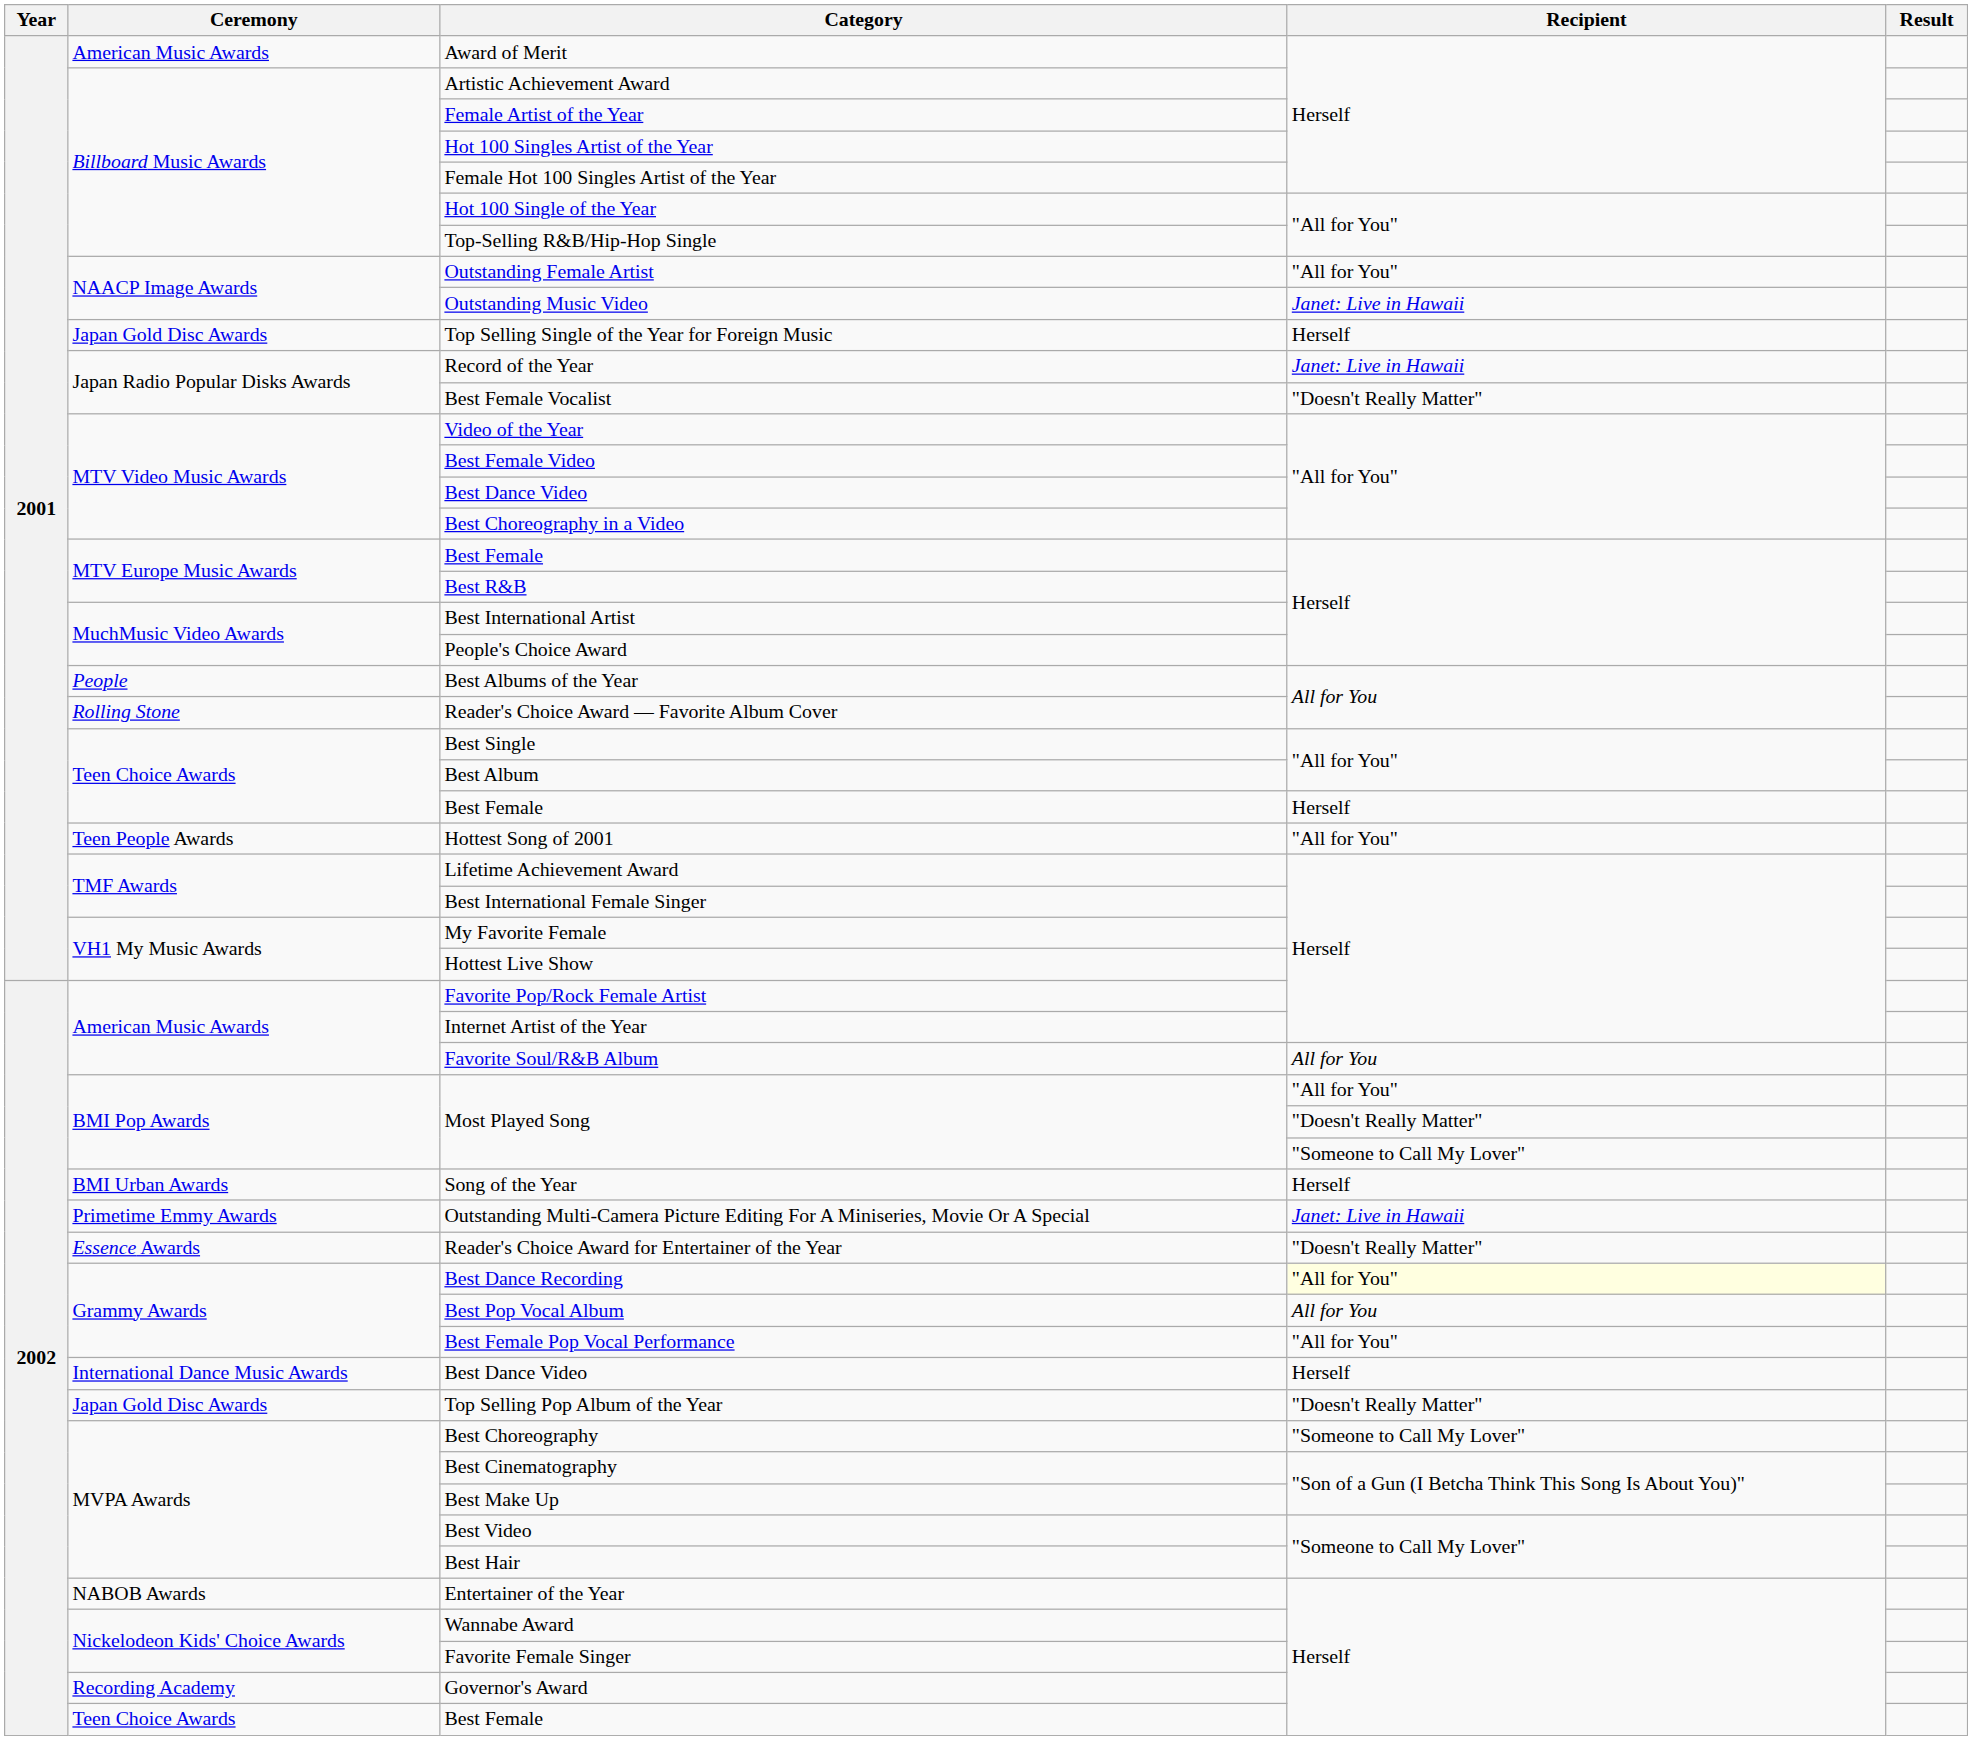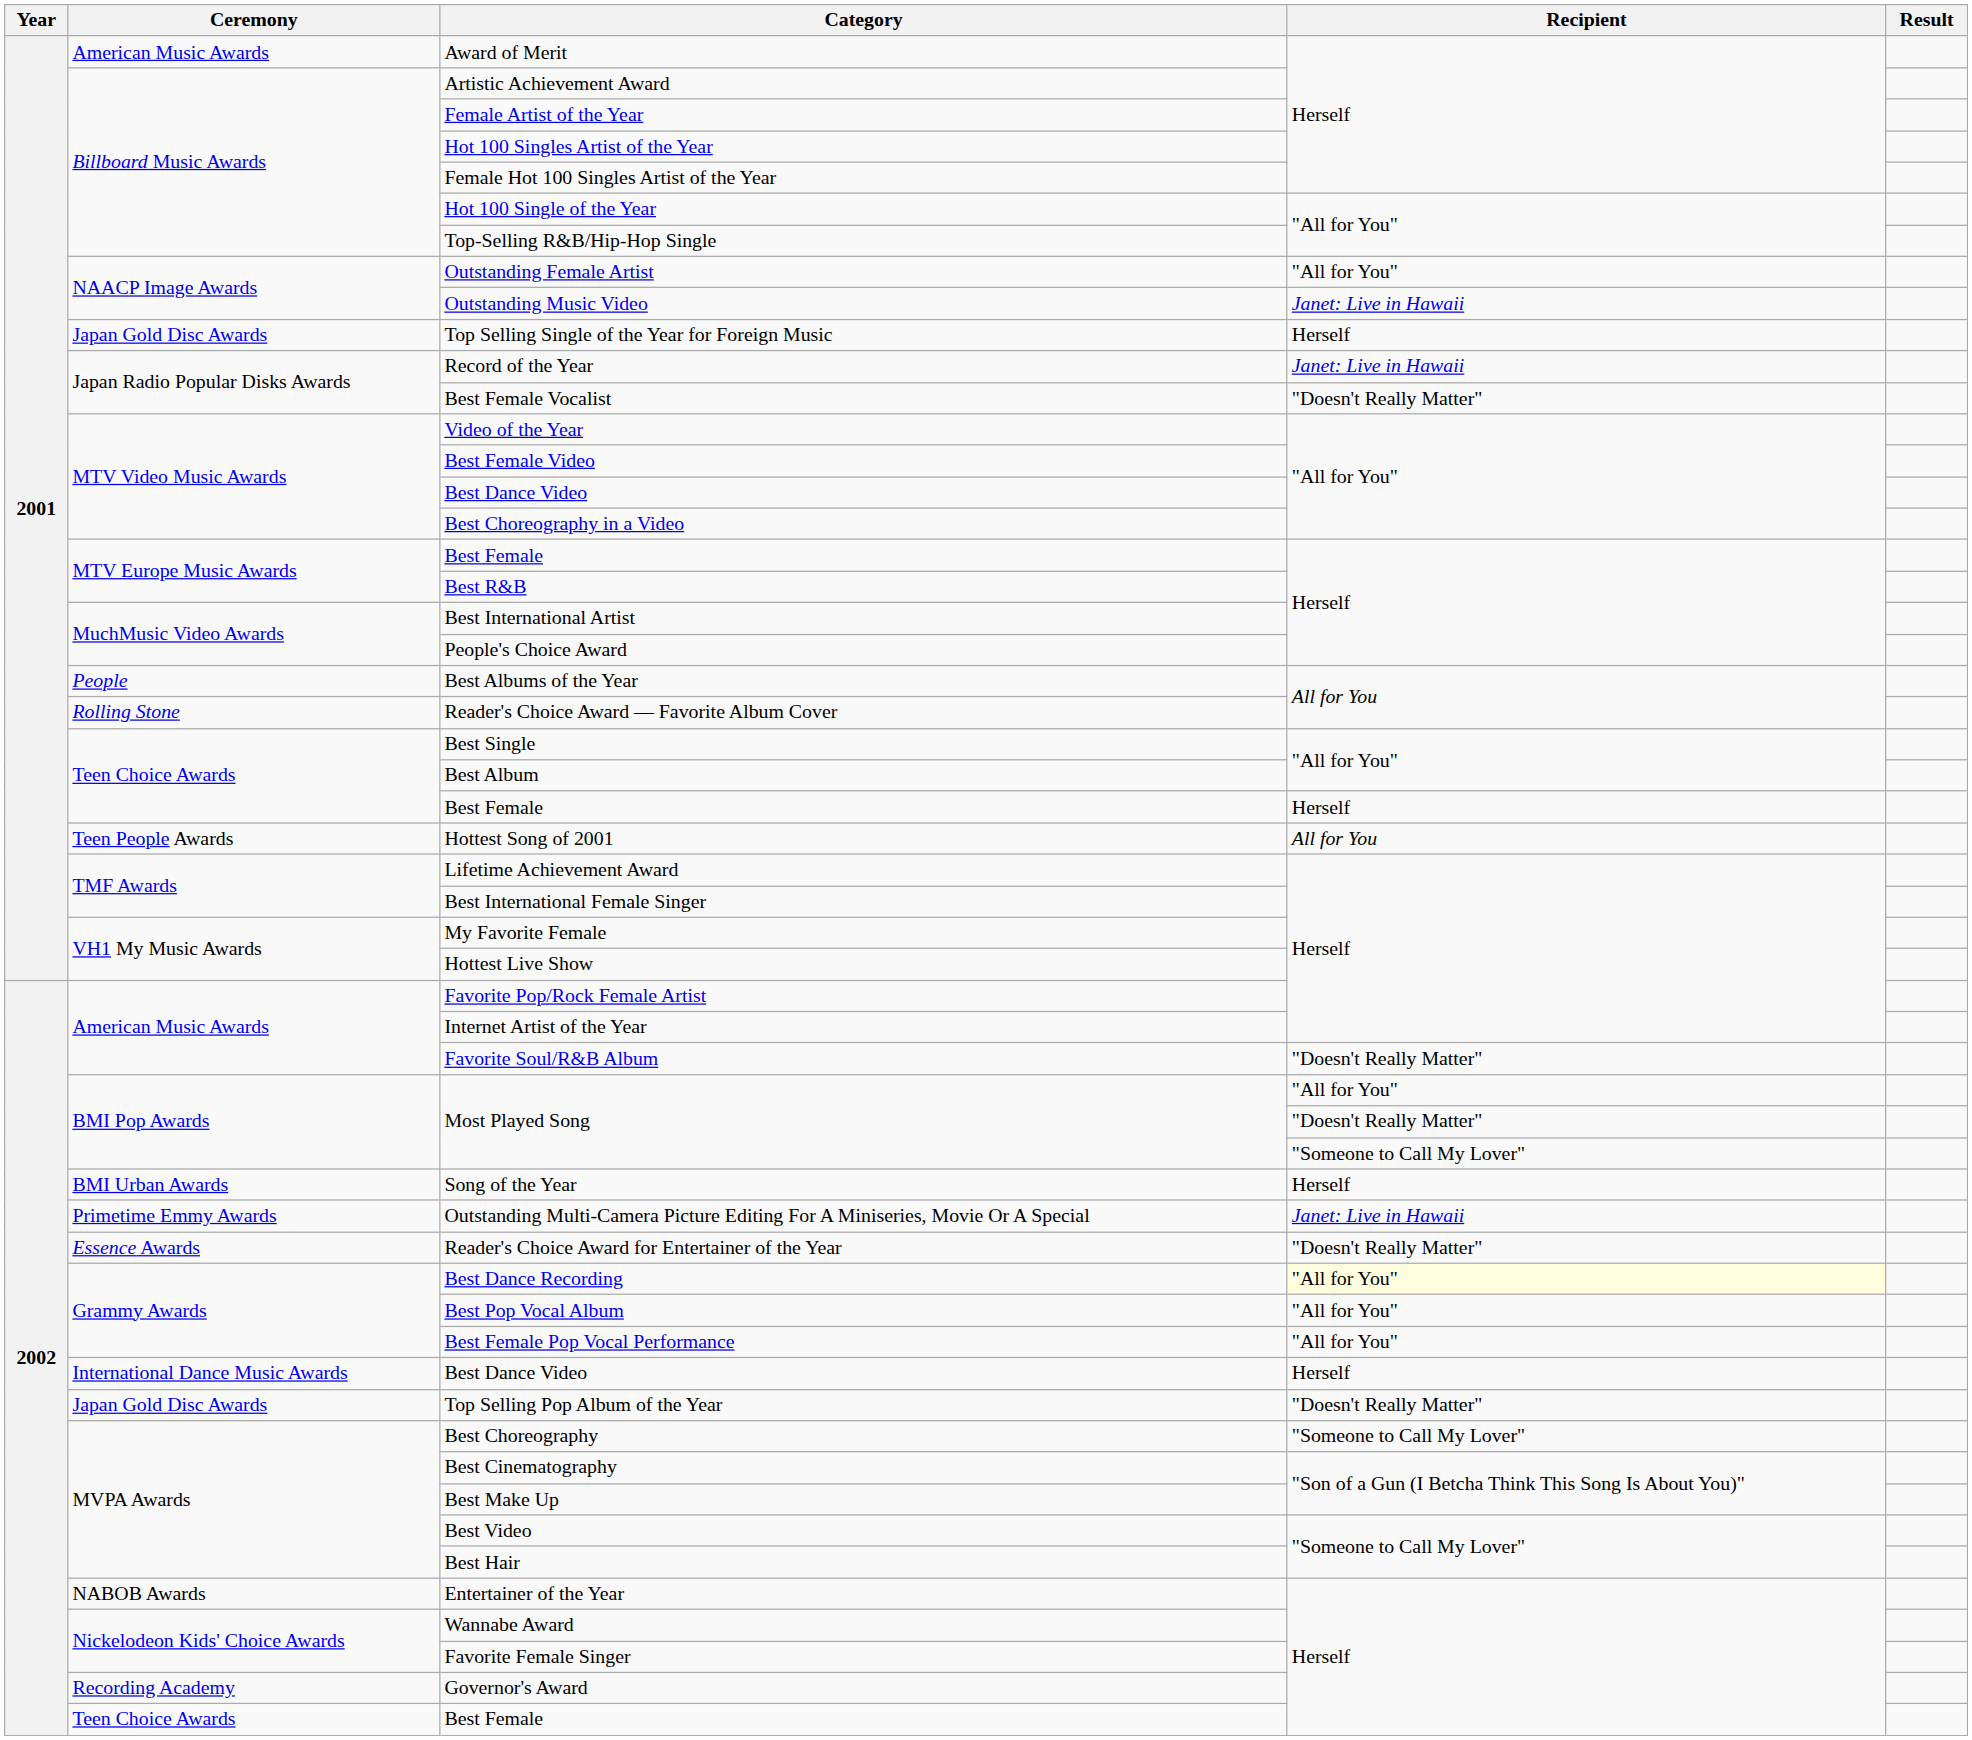 <table class="wikitable sortable plainrowheaders" style="border:none; margin:0; width:100%;">
 <tr>
 <th scope="col">Year</th>
 <th scope="col">Ceremony</th>
 <th scope="col">Category</th>
 <th scope="col">Recipient</th>
 <th scope="col">Result</th>
 </tr>
 <tr>
 <th scope="row" rowspan="30">2001</th>
 <td><a href='#'>American Music Awards</a></td>
 <td>Award of Merit</td>
 <td rowspan="5">Herself</td>
 <td></td>
 </tr>
 <tr>
 <td rowspan="6"><a href='#'><em>Billboard</em> Music Awards</a></td>
 <td>Artistic Achievement Award</td>
 <td></td>
 </tr>
 <tr>
 <td><a href='#'>Female Artist of the Year</a></td>
 <td></td>
 </tr>
 <tr>
 <td><a href='#'>Hot 100 Singles Artist of the Year</a></td>
 <td></td>
 </tr>
 <tr>
 <td>Female Hot 100 Singles Artist of the Year</td>
 <td></td>
 </tr>
 <tr>
 <td><a href='#'>Hot 100 Single of the Year</a></td>
 <td rowspan="2">"All for You"</td>
 <td></td>
 </tr>
 <tr>
 <td>Top-Selling R&B/Hip-Hop Single</td>
 <td></td>
 </tr>
 <tr>
 <td rowspan="2"><a href='#'>NAACP Image Awards</a></td>
 <td><a href='#'>Outstanding Female Artist</a></td>
 <td>"All for You"</td>
 <td></td>
 </tr>
 <tr>
 <td><a href='#'>Outstanding Music Video</a></td>
 <td><em><a href='#'>Janet: Live in Hawaii</a></em></td>
 <td></td>
 </tr>
 <tr>
 <td><a href='#'>Japan Gold Disc Awards</a></td>
 <td>Top Selling Single of the Year for Foreign Music</td>
 <td>Herself</td>
 <td></td>
 </tr>
 <tr>
 <td rowspan="2">Japan Radio Popular Disks Awards</td>
 <td>Record of the Year</td>
 <td><em><a href='#'>Janet: Live in Hawaii</a></em></td>
 <td></td>
 </tr>
 <tr>
 <td>Best Female Vocalist</td>
 <td>"Doesn't Really Matter"</td>
 <td></td>
 </tr>
 <tr>
 <td rowspan="4"><a href='#'>MTV Video Music Awards</a></td>
 <td><a href='#'>Video of the Year</a></td>
 <td rowspan="4">"All for You"</td>
 <td></td>
 </tr>
 <tr>
 <td><a href='#'>Best Female Video</a></td>
 <td></td>
 </tr>
 <tr>
 <td><a href='#'>Best Dance Video</a></td>
 <td></td>
 </tr>
 <tr>
 <td><a href='#'>Best Choreography in a Video</a></td>
 <td></td>
 </tr>
 <tr>
 <td rowspan="2"><a href='#'>MTV Europe Music Awards</a></td>
 <td><a href='#'>Best Female</a></td>
 <td rowspan="4">Herself</td>
 <td></td>
 </tr>
 <tr>
 <td><a href='#'>Best R&B</a></td>
 <td></td>
 </tr>
 <tr>
 <td rowspan="2"><a href='#'>MuchMusic Video Awards</a></td>
 <td>Best International Artist</td>
 <td></td>
 </tr>
 <tr>
 <td>People's Choice Award</td>
 <td></td>
 </tr>
 <tr>
 <td><em><a href='#'>People</a></em></td>
 <td>Best Albums of the Year</td>
 <td rowspan="2"><em>All for You</em></td>
 <td></td>
 </tr>
 <tr>
 <td><em><a href='#'>Rolling Stone</a></em></td>
 <td>Reader's Choice Award — Favorite Album Cover</td>
 <td></td>
 </tr>
 <tr>
 <td rowspan="3"><a href='#'>Teen Choice Awards</a></td>
 <td>Best Single</td>
 <td rowspan="2">"All for You"</td>
 <td></td>
 </tr>
 <tr>
 <td>Best Album</td>
 <td></td>
 </tr>
 <tr>
 <td>Best Female</td>
 <td>Herself</td>
 <td></td>
 </tr>
 <tr>
 <td><a href='#'>Teen People</a> Awards</td>
 <td>Hottest Song of 2001</td>
-<td>"All for You"</td>
+<td><em>All for You</em></td>
 <td></td>
 </tr>
 <tr>
 <td rowspan="2"><a href='#'>TMF Awards</a></td>
 <td>Lifetime Achievement Award</td>
 <td rowspan="6">Herself</td>
 <td></td>
 </tr>
 <tr>
 <td>Best International Female Singer</td>
 <td></td>
 </tr>
 <tr>
 <td rowspan="2"><a href='#'>VH1</a> My Music Awards</td>
 <td>My Favorite Female</td>
 <td></td>
 </tr>
 <tr>
 <td>Hottest Live Show</td>
 <td></td>
 </tr>
 <tr>
 <th scope="row" rowspan="24">2002</th>
 <td rowspan="3"><a href='#'>American Music Awards</a></td>
 <td><a href='#'>Favorite Pop/Rock Female Artist</a></td>
 <td></td>
 </tr>
 <tr>
 <td>Internet Artist of the Year</td>
 <td></td>
 </tr>
 <tr>
 <td><a href='#'>Favorite Soul/R&B Album</a></td>
-<td><em>All for You</em></td>
+<td>"Doesn't Really Matter"</td>
 <td></td>
 </tr>
 <tr>
 <td rowspan="3"><a href='#'>BMI Pop Awards</a></td>
 <td rowspan="3">Most Played Song</td>
 <td>"All for You"</td>
 <td></td>
 </tr>
 <tr>
 <td>"Doesn't Really Matter"</td>
 <td></td>
 </tr>
 <tr>
 <td>"Someone to Call My Lover"</td>
 <td></td>
 </tr>
 <tr>
 <td><a href='#'>BMI Urban Awards</a></td>
 <td>Song of the Year</td>
 <td>Herself</td>
 <td></td>
 </tr>
 <tr>
 <td><a href='#'>Primetime Emmy Awards</a></td>
 <td>Outstanding Multi-Camera Picture Editing For A Miniseries, Movie Or A Special</td>
 <td><em><a href='#'>Janet: Live in Hawaii</a></em></td>
 <td></td>
 </tr>
 <tr>
 <td><a href='#'><em>Essence</em> Awards</a></td>
 <td>Reader's Choice Award for Entertainer of the Year</td>
 <td>"Doesn't Really Matter"</td>
 <td></td>
 </tr>
 <tr>
 <td rowspan="3"><a href='#'>Grammy Awards</a></td>
 <td><a href='#'>Best Dance Recording</a></td>
 <td style="background: lightyellow;">"All for You"</td>
 <td></td>
 </tr>
 <tr>
 <td><a href='#'>Best Pop Vocal Album</a></td>
-<td><em>All for You</em></td>
+<td>"All for You"</td>
 <td></td>
 </tr>
 <tr>
 <td><a href='#'>Best Female Pop Vocal Performance</a></td>
 <td>"All for You"</td>
 <td></td>
 </tr>
 <tr>
 <td><a href='#'>International Dance Music Awards</a></td>
 <td>Best Dance Video</td>
 <td>Herself</td>
 <td></td>
 </tr>
 <tr>
 <td><a href='#'>Japan Gold Disc Awards</a></td>
 <td>Top Selling Pop Album of the Year</td>
 <td>"Doesn't Really Matter"</td>
 <td></td>
 </tr>
 <tr>
 <td rowspan="5">MVPA Awards</td>
 <td>Best Choreography</td>
 <td>"Someone to Call My Lover"</td>
 <td></td>
 </tr>
 <tr>
 <td>Best Cinematography</td>
 <td rowspan="2">"Son of a Gun (I Betcha Think This Song Is About You)"</td>
 <td></td>
 </tr>
 <tr>
 <td>Best Make Up</td>
 <td></td>
 </tr>
 <tr>
 <td>Best Video</td>
 <td rowspan="2">"Someone to Call My Lover"</td>
 <td></td>
 </tr>
 <tr>
 <td>Best Hair</td>
 <td></td>
 </tr>
 <tr>
 <td>NABOB Awards</td>
 <td>Entertainer of the Year</td>
 <td rowspan="5">Herself</td>
 <td></td>
 </tr>
 <tr>
 <td rowspan="2"><a href='#'>Nickelodeon Kids' Choice Awards</a></td>
 <td>Wannabe Award</td>
 <td></td>
 </tr>
 <tr>
 <td>Favorite Female Singer</td>
 <td></td>
 </tr>
 <tr>
 <td><a href='#'>Recording Academy</a></td>
 <td>Governor's Award</td>
 <td></td>
 </tr>
 <tr>
 <td><a href='#'>Teen Choice Awards</a></td>
 <td>Best Female</td>
 <td></td>
 </tr>
 </table>
